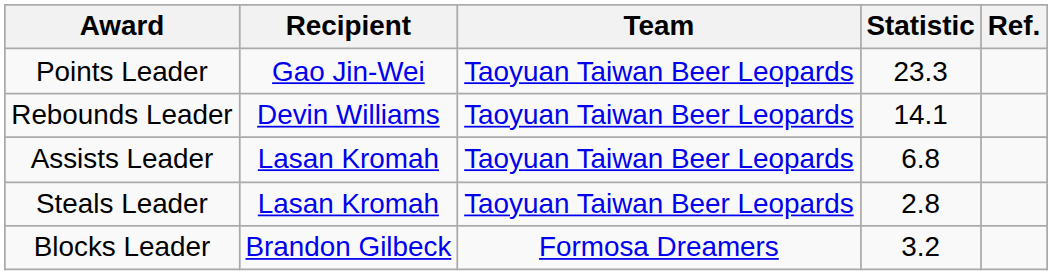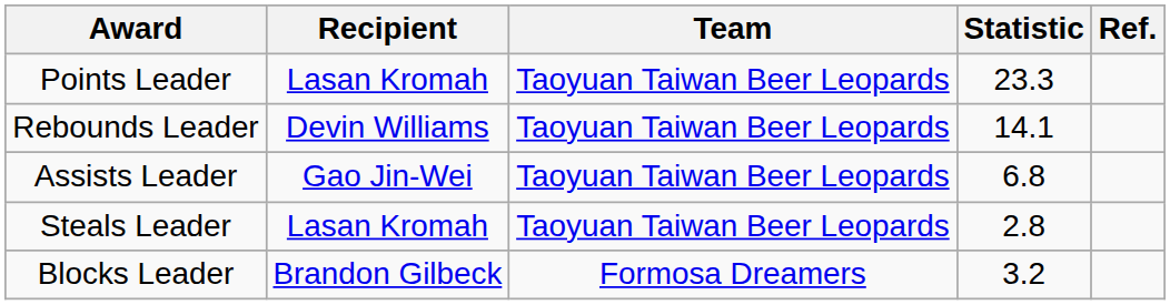 <table class="wikitable" style="text-align:center">
 <tr>
 <th>Award</th>
 <th>Recipient</th>
 <th>Team</th>
 <th>Statistic</th>
 <th>Ref.</th>
 </tr>
 <tr>
 <td>Points Leader</td>
-<td><a href='#'>Gao Jin-Wei</a></td>
+<td><a href='#'>Lasan Kromah</a></td>
 <td><a href='#'>Taoyuan Taiwan Beer Leopards</a></td>
 <td>23.3</td>
 <td></td>
 </tr>
 <tr>
 <td>Rebounds Leader</td>
 <td><a href='#'>Devin Williams</a></td>
 <td><a href='#'>Taoyuan Taiwan Beer Leopards</a></td>
 <td>14.1</td>
 <td></td>
 </tr>
 <tr>
 <td>Assists Leader</td>
-<td><a href='#'>Lasan Kromah</a></td>
+<td><a href='#'>Gao Jin-Wei</a></td>
 <td><a href='#'>Taoyuan Taiwan Beer Leopards</a></td>
 <td>6.8</td>
 <td></td>
 </tr>
 <tr>
 <td>Steals Leader</td>
 <td><a href='#'>Lasan Kromah</a></td>
 <td><a href='#'>Taoyuan Taiwan Beer Leopards</a></td>
 <td>2.8</td>
 <td></td>
 </tr>
 <tr>
 <td>Blocks Leader</td>
 <td><a href='#'>Brandon Gilbeck</a></td>
 <td><a href='#'>Formosa Dreamers</a></td>
 <td>3.2</td>
 <td></td>
 </tr>
 </table>
